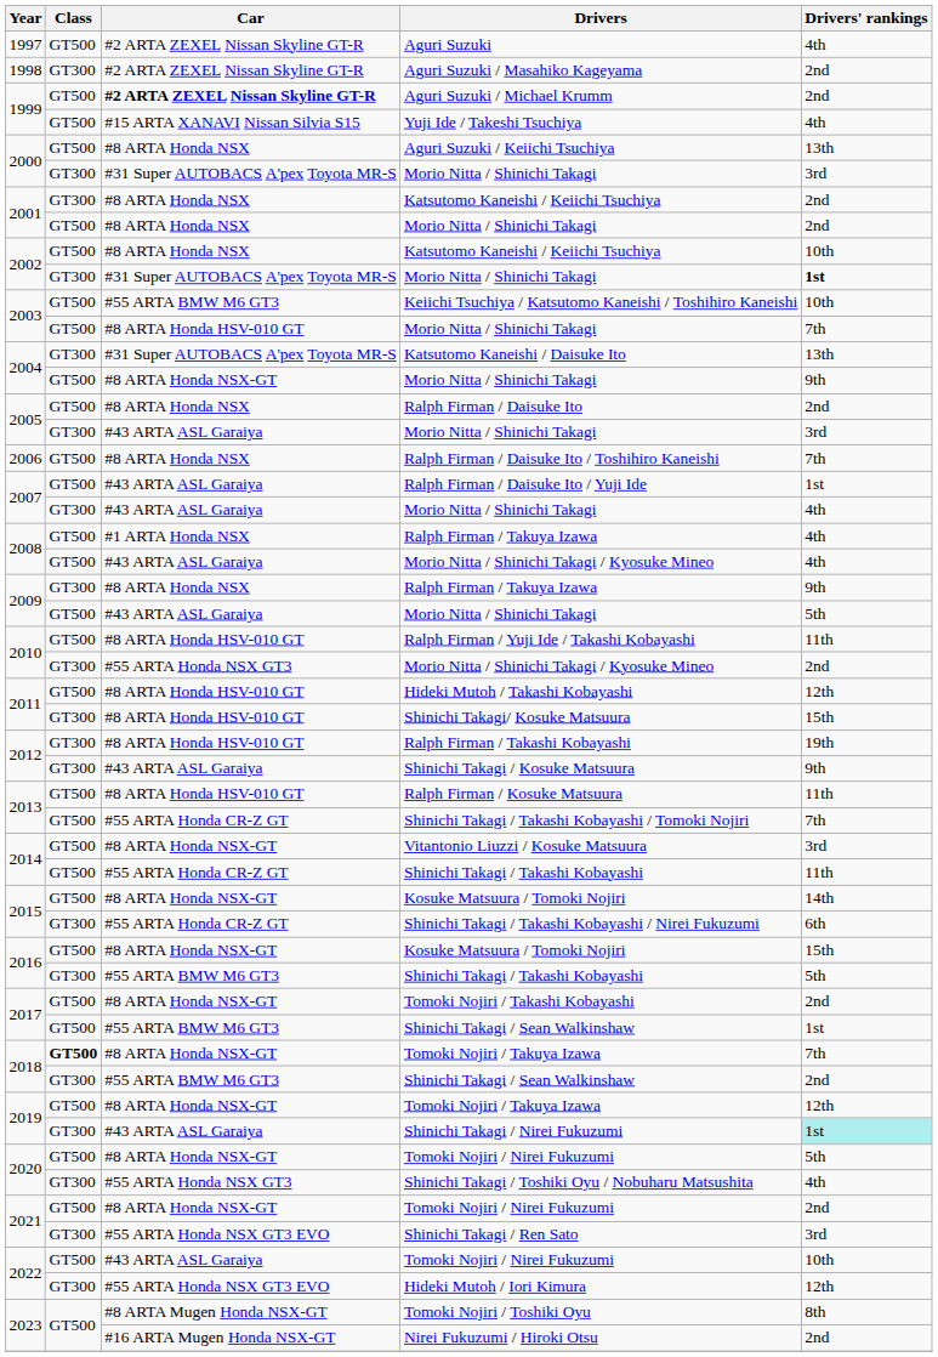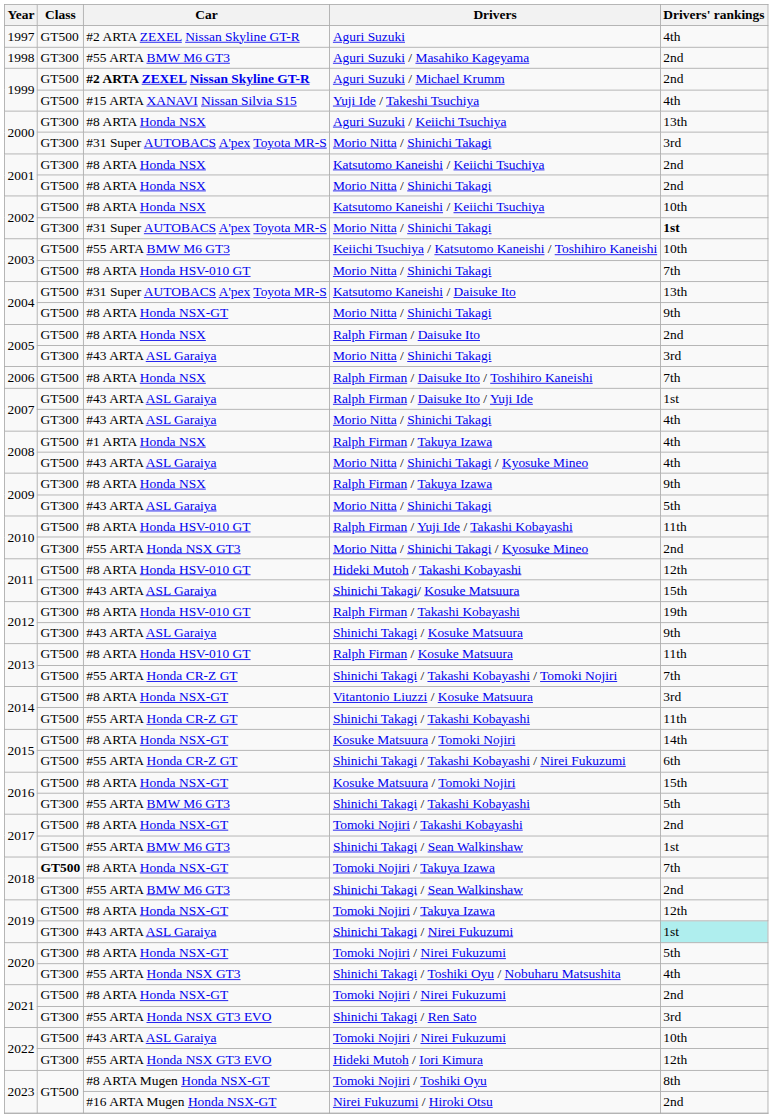 <table class="wikitable">
 <tr>
 <th>Year</th>
 <th>Class</th>
 <th>Car</th>
 <th>Drivers</th>
 <th>Drivers' rankings</th>
 </tr>
 <tr>
 <td>1997</td>
 <td>GT500</td>
 <td>#2 ARTA <a href='#'>ZEXEL</a> <a href='#'>Nissan Skyline GT-R</a></td>
 <td> <a href='#'>Aguri Suzuki</a></td>
 <td>4th</td>
 </tr>
 <tr>
 <td>1998</td>
 <td>GT300</td>
-<td>#2 ARTA <a href='#'>ZEXEL</a> <a href='#'>Nissan Skyline GT-R</a></td>
+<td>#55 ARTA <a href='#'>BMW M6 GT3</a></td>
 <td> <a href='#'>Aguri Suzuki</a> /  <a href='#'>Masahiko Kageyama</a></td>
 <td>2nd</td>
 </tr>
 <tr>
 <td rowspan="2">1999</td>
 <td>GT500</td>
 <td><strong>#2 ARTA <a href='#'>ZEXEL</a> <a href='#'>Nissan Skyline GT-R</a></strong></td>
 <td> <a href='#'>Aguri Suzuki</a>  /  <a href='#'>Michael Krumm</a></td>
 <td>2nd</td>
 </tr>
 <tr>
 <td>GT500</td>
 <td>#15 ARTA <a href='#'>XANAVI</a> <a href='#'>Nissan Silvia S15</a></td>
 <td><a href='#'>Yuji Ide</a> / <a href='#'>Takeshi Tsuchiya</a></td>
 <td>4th</td>
 </tr>
 <tr>
 <td rowspan="2">2000</td>
-<td>GT500</td>
+<td>GT300</td>
 <td>#8 ARTA <a href='#'>Honda NSX</a></td>
 <td> <a href='#'>Aguri Suzuki</a> /  <a href='#'>Keiichi Tsuchiya</a></td>
 <td>13th</td>
 </tr>
 <tr>
 <td>GT300</td>
 <td>#31 Super <a href='#'>AUTOBACS</a> <a href='#'>A'pex</a> <a href='#'>Toyota MR-S</a></td>
 <td> <a href='#'>Morio Nitta</a> /  <a href='#'>Shinichi Takagi</a></td>
 <td>3rd</td>
 </tr>
 <tr>
 <td rowspan="2">2001</td>
 <td>GT300</td>
 <td>#8 ARTA <a href='#'>Honda NSX</a></td>
 <td> <a href='#'>Katsutomo Kaneishi</a> /  <a href='#'>Keiichi Tsuchiya</a></td>
 <td>2nd</td>
 </tr>
 <tr>
 <td>GT500</td>
 <td>#8 ARTA <a href='#'>Honda NSX</a></td>
 <td> <a href='#'>Morio Nitta</a> /  <a href='#'>Shinichi Takagi</a></td>
 <td>2nd</td>
 </tr>
 <tr>
 <td rowspan="2">2002</td>
 <td>GT500</td>
 <td>#8 ARTA <a href='#'>Honda NSX</a></td>
 <td> <a href='#'>Katsutomo Kaneishi</a> /  <a href='#'>Keiichi Tsuchiya</a></td>
 <td>10th</td>
 </tr>
 <tr>
 <td>GT300</td>
 <td>#31 Super <a href='#'>AUTOBACS</a> <a href='#'>A'pex</a> <a href='#'>Toyota MR-S</a></td>
 <td> <a href='#'>Morio Nitta</a> /  <a href='#'>Shinichi Takagi</a></td>
 <td><strong>1st</strong></td>
 </tr>
 <tr>
 <td rowspan="2">2003</td>
 <td>GT500</td>
 <td>#55 ARTA <a href='#'>BMW M6 GT3</a></td>
 <td> <a href='#'>Keiichi Tsuchiya</a> /  <a href='#'>Katsutomo Kaneishi</a> /  <a href='#'>Toshihiro Kaneishi</a></td>
 <td>10th</td>
 </tr>
 <tr>
 <td>GT500</td>
 <td>#8 ARTA <a href='#'>Honda HSV-010 GT</a></td>
 <td> <a href='#'>Morio Nitta</a> /  <a href='#'>Shinichi Takagi</a></td>
 <td>7th</td>
 </tr>
 <tr>
 <td rowspan="2">2004</td>
-<td>GT300</td>
+<td>GT500</td>
 <td>#31 Super <a href='#'>AUTOBACS</a> <a href='#'>A'pex</a> <a href='#'>Toyota MR-S</a></td>
 <td> <a href='#'>Katsutomo Kaneishi</a> /  <a href='#'>Daisuke Ito</a></td>
 <td>13th</td>
 </tr>
 <tr>
 <td>GT500</td>
 <td>#8 ARTA <a href='#'>Honda NSX-GT</a></td>
 <td> <a href='#'>Morio Nitta</a> /  <a href='#'>Shinichi Takagi</a></td>
 <td>9th</td>
 </tr>
 <tr>
 <td rowspan="2">2005</td>
 <td>GT500</td>
 <td>#8 ARTA <a href='#'>Honda NSX</a></td>
 <td> <a href='#'>Ralph Firman</a> /  <a href='#'>Daisuke Ito</a></td>
 <td>2nd</td>
 </tr>
 <tr>
 <td>GT300</td>
 <td>#43 ARTA <a href='#'>ASL Garaiya</a></td>
 <td> <a href='#'>Morio Nitta</a> /  <a href='#'>Shinichi Takagi</a></td>
 <td>3rd</td>
 </tr>
 <tr>
 <td>2006</td>
 <td>GT500</td>
 <td>#8 ARTA <a href='#'>Honda NSX</a></td>
 <td> <a href='#'>Ralph Firman</a> /  <a href='#'>Daisuke Ito</a> /  <a href='#'>Toshihiro Kaneishi</a></td>
 <td>7th</td>
 </tr>
 <tr>
 <td rowspan="2">2007</td>
 <td>GT500</td>
 <td>#43 ARTA <a href='#'>ASL Garaiya</a></td>
 <td> <a href='#'>Ralph Firman</a> /  <a href='#'>Daisuke Ito</a> /  <a href='#'>Yuji Ide</a></td>
 <td>1st</td>
 </tr>
 <tr>
 <td>GT300</td>
 <td>#43 ARTA <a href='#'>ASL Garaiya</a></td>
 <td> <a href='#'>Morio Nitta</a> /  <a href='#'>Shinichi Takagi</a></td>
 <td>4th</td>
 </tr>
 <tr>
 <td rowspan="2">2008</td>
 <td>GT500</td>
 <td>#1 ARTA <a href='#'>Honda NSX</a></td>
 <td> <a href='#'>Ralph Firman</a> /  <a href='#'>Takuya Izawa</a></td>
 <td>4th</td>
 </tr>
 <tr>
 <td>GT500</td>
 <td>#43 ARTA <a href='#'>ASL Garaiya</a></td>
 <td> <a href='#'>Morio Nitta</a> /  <a href='#'>Shinichi Takagi</a> /  <a href='#'>Kyosuke Mineo</a></td>
 <td>4th</td>
 </tr>
 <tr>
 <td rowspan="2">2009</td>
 <td>GT300</td>
 <td>#8 ARTA <a href='#'>Honda NSX</a></td>
 <td> <a href='#'>Ralph Firman</a> /  <a href='#'>Takuya Izawa</a></td>
 <td>9th</td>
 </tr>
 <tr>
-<td>GT500</td>
+<td>GT300</td>
 <td>#43 ARTA <a href='#'>ASL Garaiya</a></td>
 <td> <a href='#'>Morio Nitta</a> /  <a href='#'>Shinichi Takagi</a></td>
 <td>5th</td>
 </tr>
 <tr>
 <td rowspan="2">2010</td>
 <td>GT500</td>
 <td>#8 ARTA <a href='#'>Honda HSV-010 GT</a></td>
 <td> <a href='#'>Ralph Firman</a> /  <a href='#'>Yuji Ide</a> / <a href='#'>Takashi Kobayashi</a></td>
 <td>11th</td>
 </tr>
 <tr>
 <td>GT300</td>
 <td>#55 ARTA <a href='#'>Honda NSX GT3</a></td>
 <td> <a href='#'>Morio Nitta</a> /  <a href='#'>Shinichi Takagi</a> /  <a href='#'>Kyosuke Mineo</a></td>
 <td>2nd</td>
 </tr>
 <tr>
 <td rowspan="2">2011</td>
 <td>GT500</td>
 <td>#8 ARTA <a href='#'>Honda HSV-010 GT</a></td>
 <td> <a href='#'>Hideki Mutoh</a> /  <a href='#'>Takashi Kobayashi</a></td>
 <td>12th</td>
 </tr>
 <tr>
 <td>GT300</td>
-<td>#8 ARTA <a href='#'>Honda HSV-010 GT</a></td>
+<td>#43 ARTA <a href='#'>ASL Garaiya</a></td>
 <td> <a href='#'>Shinichi Takagi</a>/  <a href='#'>Kosuke Matsuura</a></td>
 <td>15th</td>
 </tr>
 <tr>
 <td rowspan="2">2012</td>
 <td>GT300</td>
 <td>#8 ARTA <a href='#'>Honda HSV-010 GT</a></td>
 <td> <a href='#'>Ralph Firman</a> / <a href='#'>Takashi Kobayashi</a></td>
 <td>19th</td>
 </tr>
 <tr>
 <td>GT300</td>
 <td>#43 ARTA <a href='#'>ASL Garaiya</a></td>
 <td> <a href='#'>Shinichi Takagi</a> /  <a href='#'>Kosuke Matsuura</a></td>
 <td>9th</td>
 </tr>
 <tr>
 <td rowspan="2">2013</td>
 <td>GT500</td>
 <td>#8 ARTA <a href='#'>Honda HSV-010 GT</a></td>
 <td> <a href='#'>Ralph Firman</a> / <a href='#'>Kosuke Matsuura</a></td>
 <td>11th</td>
 </tr>
 <tr>
 <td>GT500</td>
 <td>#55 ARTA <a href='#'>Honda CR-Z GT</a></td>
 <td> <a href='#'>Shinichi Takagi</a>  /  <a href='#'>Takashi Kobayashi</a> /  <a href='#'>Tomoki Nojiri</a></td>
 <td>7th</td>
 </tr>
 <tr>
 <td rowspan="2">2014</td>
 <td>GT500</td>
 <td>#8 ARTA <a href='#'>Honda NSX-GT</a></td>
 <td> <a href='#'>Vitantonio Liuzzi</a>  / <a href='#'>Kosuke Matsuura</a></td>
 <td>3rd</td>
 </tr>
 <tr>
 <td>GT500</td>
 <td>#55 ARTA <a href='#'>Honda CR-Z GT</a></td>
 <td> <a href='#'>Shinichi Takagi</a> /  <a href='#'>Takashi Kobayashi</a></td>
 <td>11th</td>
 </tr>
 <tr>
 <td rowspan="2">2015</td>
 <td>GT500</td>
 <td>#8 ARTA <a href='#'>Honda NSX-GT</a></td>
 <td><a href='#'>Kosuke Matsuura</a> /  <a href='#'>Tomoki Nojiri</a></td>
 <td>14th</td>
 </tr>
 <tr>
-<td>GT300</td>
+<td>GT500</td>
 <td>#55 ARTA <a href='#'>Honda CR-Z GT</a></td>
 <td> <a href='#'>Shinichi Takagi</a> /  <a href='#'>Takashi Kobayashi</a> /  <a href='#'>Nirei Fukuzumi</a></td>
 <td>6th</td>
 </tr>
 <tr>
 <td rowspan="2">2016</td>
 <td>GT500</td>
 <td>#8 ARTA <a href='#'>Honda NSX-GT</a></td>
 <td><a href='#'>Kosuke Matsuura</a> /  <a href='#'>Tomoki Nojiri</a></td>
 <td>15th</td>
 </tr>
 <tr>
 <td>GT300</td>
 <td>#55 ARTA <a href='#'>BMW M6 GT3</a></td>
 <td> <a href='#'>Shinichi Takagi</a> /  <a href='#'>Takashi Kobayashi</a></td>
 <td>5th</td>
 </tr>
 <tr>
 <td rowspan="2">2017</td>
 <td>GT500</td>
 <td>#8 ARTA <a href='#'>Honda NSX-GT</a></td>
 <td> <a href='#'>Tomoki Nojiri</a> /  <a href='#'>Takashi Kobayashi</a></td>
 <td>2nd</td>
 </tr>
 <tr>
 <td>GT500</td>
 <td>#55 ARTA <a href='#'>BMW M6 GT3</a></td>
 <td> <a href='#'>Shinichi Takagi</a> /  <a href='#'>Sean Walkinshaw</a></td>
 <td>1st</td>
 </tr>
 <tr>
 <td rowspan="2">2018</td>
 <td><strong>GT500</strong></td>
 <td>#8 ARTA <a href='#'>Honda NSX-GT</a></td>
 <td> <a href='#'>Tomoki Nojiri</a> /  <a href='#'>Takuya Izawa</a></td>
 <td>7th</td>
 </tr>
 <tr>
 <td>GT300</td>
 <td>#55 ARTA <a href='#'>BMW M6 GT3</a></td>
 <td> <a href='#'>Shinichi Takagi</a> /  <a href='#'>Sean Walkinshaw</a></td>
 <td>2nd</td>
 </tr>
 <tr>
 <td rowspan="2">2019</td>
 <td>GT500</td>
 <td>#8 ARTA <a href='#'>Honda NSX-GT</a></td>
 <td> <a href='#'>Tomoki Nojiri</a> /  <a href='#'>Takuya Izawa</a></td>
 <td>12th</td>
 </tr>
 <tr>
 <td>GT300</td>
 <td>#43 ARTA <a href='#'>ASL Garaiya</a></td>
 <td> <a href='#'>Shinichi Takagi</a> /  <a href='#'>Nirei Fukuzumi</a></td>
 <td style="background: paleturquoise;">1st</td>
 </tr>
 <tr>
 <td rowspan="2">2020</td>
-<td>GT500</td>
+<td>GT300</td>
 <td>#8 ARTA <a href='#'>Honda NSX-GT</a></td>
 <td> <a href='#'>Tomoki Nojiri</a> /  <a href='#'>Nirei Fukuzumi</a></td>
 <td>5th</td>
 </tr>
 <tr>
 <td>GT300</td>
 <td>#55 ARTA <a href='#'>Honda NSX GT3</a></td>
 <td> <a href='#'>Shinichi Takagi</a> /  <a href='#'>Toshiki Oyu</a> /  <a href='#'>Nobuharu Matsushita</a></td>
 <td>4th</td>
 </tr>
 <tr>
 <td rowspan="2">2021</td>
 <td>GT500</td>
 <td>#8 ARTA <a href='#'>Honda NSX-GT</a></td>
 <td> <a href='#'>Tomoki Nojiri</a> /  <a href='#'>Nirei Fukuzumi</a></td>
 <td>2nd</td>
 </tr>
 <tr>
 <td>GT300</td>
 <td>#55 ARTA <a href='#'>Honda NSX GT3 EVO</a></td>
 <td> <a href='#'>Shinichi Takagi</a> /  <a href='#'>Ren Sato</a></td>
 <td>3rd</td>
 </tr>
 <tr>
 <td rowspan="2">2022</td>
 <td>GT500</td>
 <td>#43 ARTA <a href='#'>ASL Garaiya</a></td>
 <td> <a href='#'>Tomoki Nojiri</a> /  <a href='#'>Nirei Fukuzumi</a></td>
 <td>10th</td>
 </tr>
 <tr>
 <td>GT300</td>
 <td>#55 ARTA <a href='#'>Honda NSX GT3 EVO</a></td>
 <td> <a href='#'>Hideki Mutoh</a> /  <a href='#'>Iori Kimura</a></td>
 <td>12th</td>
 </tr>
 <tr>
 <td rowspan="2">2023</td>
 <td rowspan="2">GT500</td>
 <td>#8 ARTA Mugen <a href='#'>Honda NSX-GT</a></td>
 <td> <a href='#'>Tomoki Nojiri</a> /  <a href='#'>Toshiki Oyu</a></td>
 <td>8th</td>
 </tr>
 <tr>
 <td>#16 ARTA Mugen <a href='#'>Honda NSX-GT</a></td>
 <td> <a href='#'>Nirei Fukuzumi</a> /  <a href='#'>Hiroki Otsu</a></td>
 <td>2nd</td>
 </tr>
 <tr>
 </tr>
 </table>
